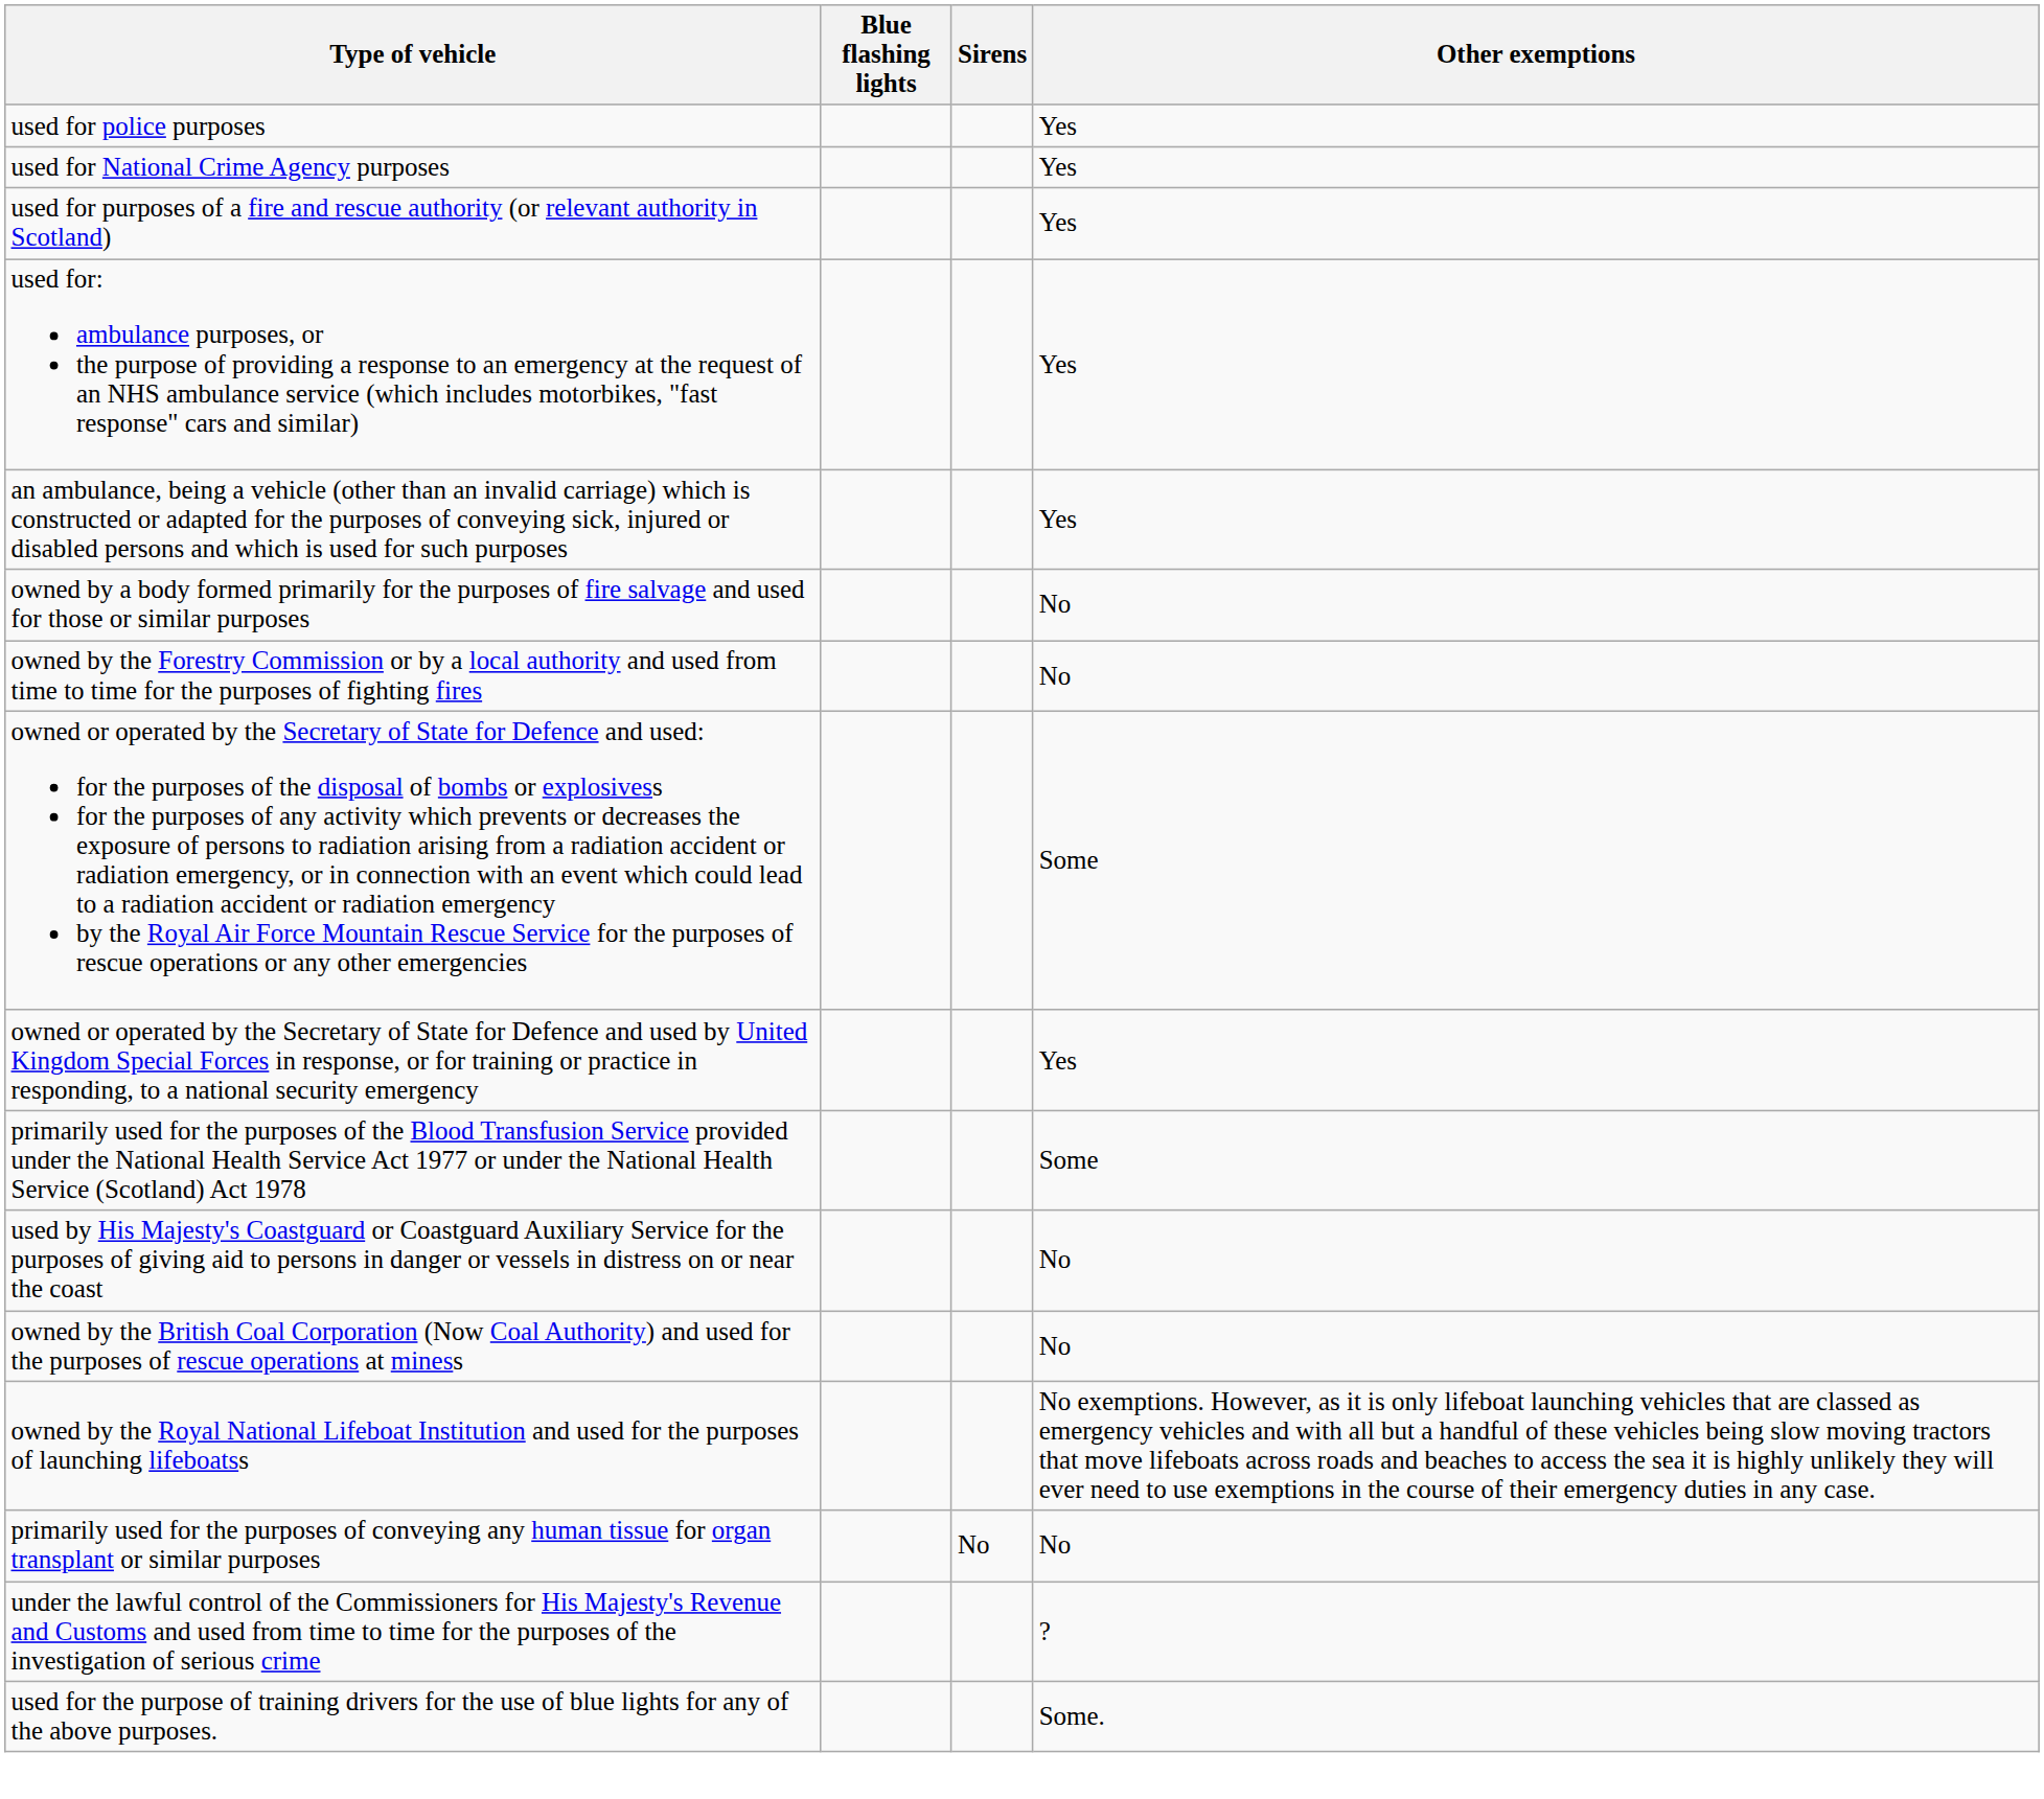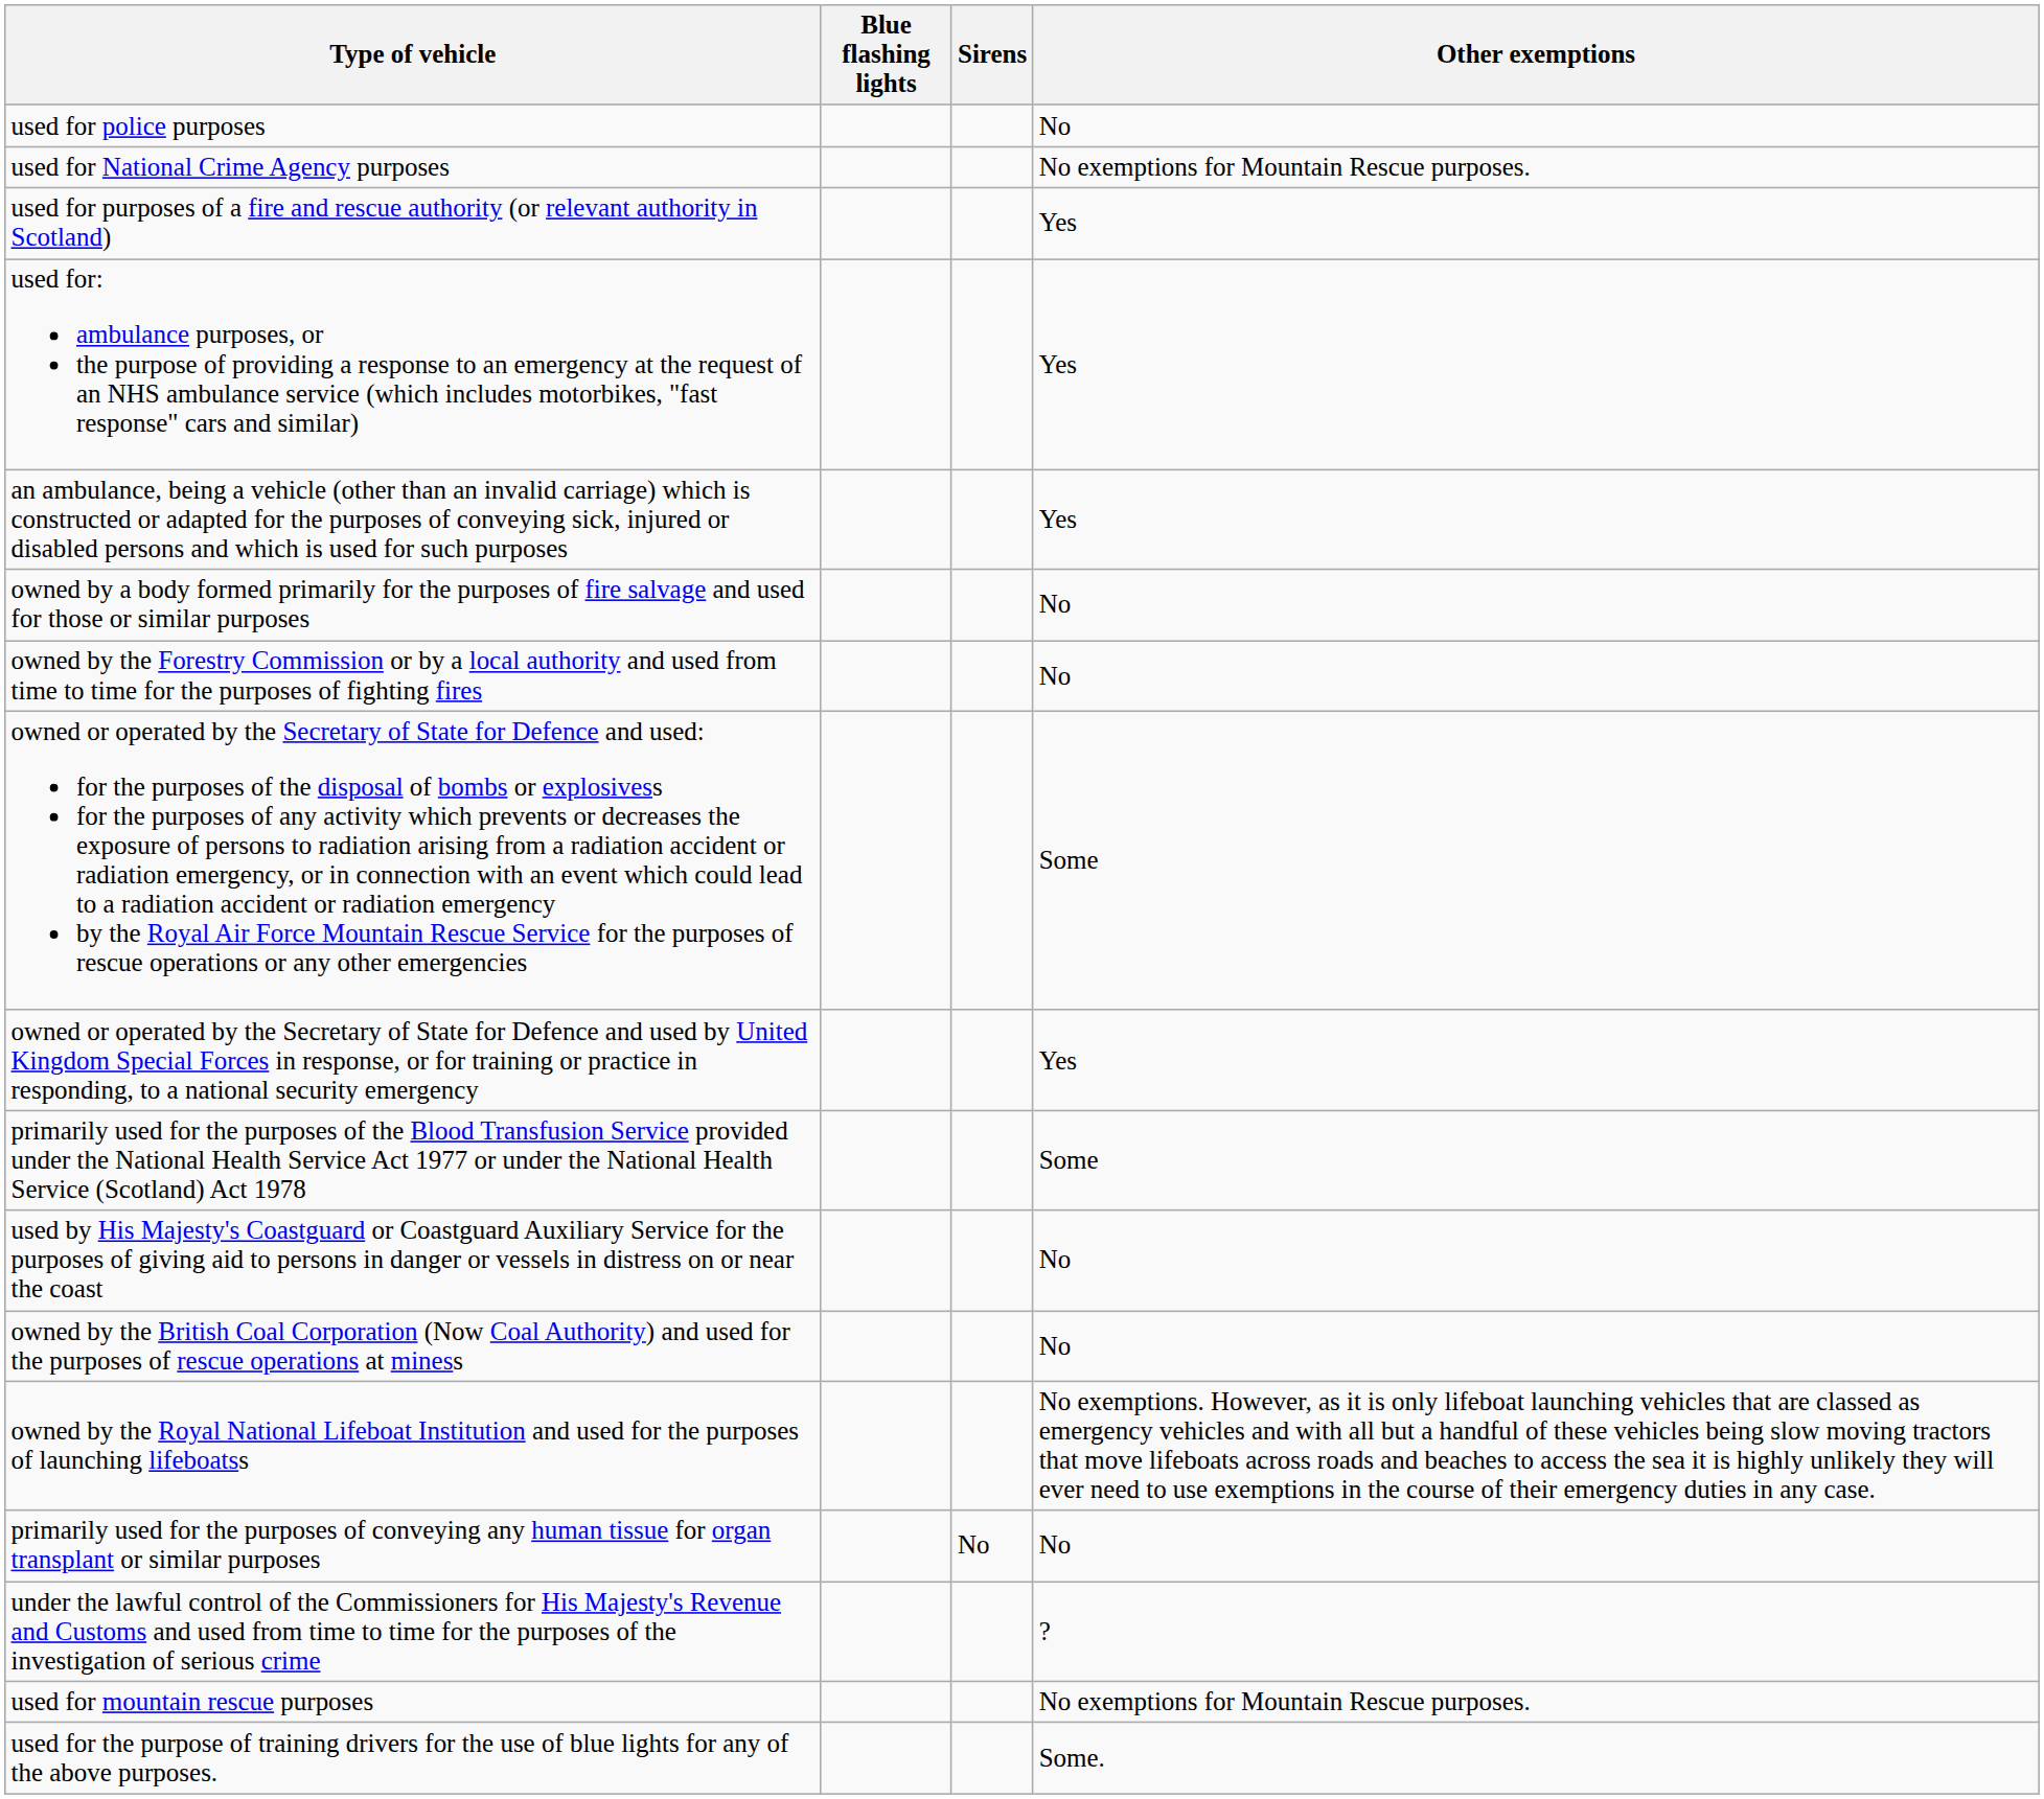 <table class="wikitable">
 <tr>
 <th>Type of vehicle</th>
 <th>Blue flashing lights</th>
 <th>Sirens</th>
 <th>Other exemptions</th>
 </tr>
 <tr>
 <td>used for <a href='#'>police</a> purposes</td>
 <td></td>
 <td></td>
-<td>Yes</td>
+<td>No</td>
 </tr>
 <tr>
 <td>used for <a href='#'>National Crime Agency</a> purposes</td>
 <td></td>
 <td></td>
-<td>Yes</td>
+<td>No exemptions for Mountain Rescue purposes.</td>
 </tr>
 <tr>
 <td>used for purposes of a <a href='#'>fire and rescue authority</a> (or <a href='#'>relevant authority in Scotland</a>)</td>
 <td></td>
 <td></td>
 <td>Yes</td>
 </tr>
 <tr>
 <td>used for:<br><ul><li><a href='#'>ambulance</a> purposes, or</li><li>the purpose of providing a response to an emergency at the request of an NHS ambulance service (which includes motorbikes, "fast response" cars and similar)</li></ul></td>
 <td></td>
 <td></td>
 <td>Yes</td>
 </tr>
 <tr>
 <td>an ambulance, being a vehicle (other than an invalid carriage) which is constructed or adapted for the purposes of conveying sick, injured or disabled persons and which is used for such purposes</td>
 <td></td>
 <td></td>
 <td>Yes</td>
 </tr>
 <tr>
 <td>owned by a body formed primarily for the purposes of <a href='#'>fire salvage</a> and used for those or similar purposes</td>
 <td></td>
 <td></td>
 <td>No</td>
 </tr>
 <tr>
 <td>owned by the <a href='#'>Forestry Commission</a> or by a <a href='#'>local authority</a> and used from time to time for the purposes of fighting <a href='#'>fires</a></td>
 <td></td>
 <td></td>
 <td>No</td>
 </tr>
 <tr>
 <td>owned or operated by the <a href='#'>Secretary of State for Defence</a> and used:<br><ul><li>for the purposes of the <a href='#'>disposal</a> of <a href='#'>bombs</a> or <a href='#'>explosives</a>s</li><li>for the purposes of any activity which prevents or decreases the exposure of persons to radiation arising from a radiation accident or radiation emergency, or in connection with an event which could lead to a radiation accident or radiation emergency</li><li>by the <a href='#'>Royal Air Force Mountain Rescue Service</a> for the purposes of rescue operations or any other emergencies</li></ul></td>
 <td></td>
 <td></td>
 <td>Some</td>
 </tr>
 <tr>
 <td>owned or operated by the Secretary of State for Defence and used by <a href='#'>United Kingdom Special Forces</a> in response, or for training or practice in responding, to a national security emergency</td>
 <td></td>
 <td></td>
 <td>Yes</td>
 </tr>
 <tr>
 <td>primarily used for the purposes of the <a href='#'>Blood Transfusion Service</a> provided under the National Health Service Act 1977 or under the National Health Service (Scotland) Act 1978</td>
 <td></td>
 <td></td>
 <td>Some</td>
 </tr>
 <tr>
 <td>used by <a href='#'>His Majesty's Coastguard</a> or Coastguard Auxiliary Service for the purposes of giving aid to persons in danger or vessels in distress on or near the coast</td>
 <td></td>
 <td></td>
 <td>No</td>
 </tr>
 <tr>
 <td>owned by the <a href='#'>British Coal Corporation</a> (Now <a href='#'>Coal Authority</a>) and used for the purposes of <a href='#'>rescue operations</a> at <a href='#'>mines</a>s</td>
 <td></td>
 <td></td>
 <td>No</td>
 </tr>
 <tr>
 <td>owned by the <a href='#'>Royal National Lifeboat Institution</a> and used for the purposes of launching <a href='#'>lifeboats</a>s</td>
 <td></td>
 <td></td>
 <td>No exemptions. However, as it is only lifeboat launching vehicles that are classed as emergency vehicles and with all but a handful of these vehicles being slow moving tractors that move lifeboats across roads and beaches to access the sea it is highly unlikely they will ever need to use exemptions in the course of their emergency duties in any case.</td>
 </tr>
 <tr>
 <td>primarily used for the purposes of conveying any <a href='#'>human tissue</a> for <a href='#'>organ transplant</a> or similar purposes</td>
 <td></td>
 <td>No</td>
 <td>No</td>
 </tr>
 <tr>
 <td>under the lawful control of the Commissioners for <a href='#'>His Majesty's Revenue and Customs</a> and used from time to time for the purposes of the investigation of serious <a href='#'>crime</a></td>
 <td></td>
 <td></td>
 <td>?</td>
 </tr>
 <tr>
+<td>used for <a href='#'>mountain rescue</a> purposes</td>
+<td></td>
+<td></td>
+<td>No exemptions for Mountain Rescue purposes.</td>
+</tr>
+<tr>
 <td>used for the purpose of training drivers for the use of blue lights for any of the above purposes.</td>
 <td></td>
 <td></td>
 <td>Some.</td>
 </tr>
 </table>
